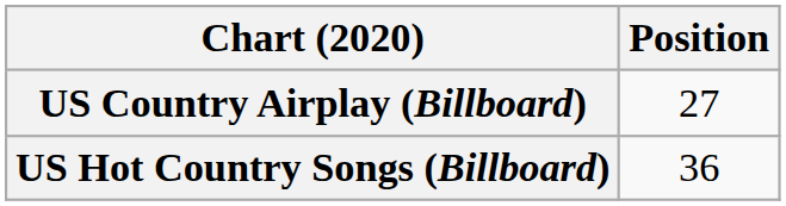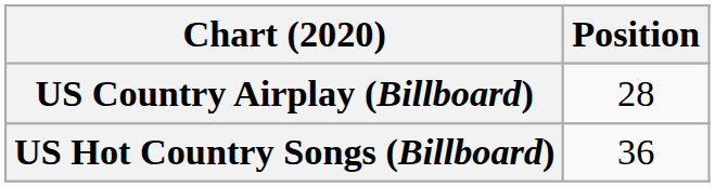 <table class="wikitable sortable plainrowheaders" style="text-align:center">
 <tr>
 <th scope="col">Chart (2020)</th>
 <th scope="col">Position</th>
 </tr>
 <tr>
 <th scope="row">US Country Airplay (<em>Billboard</em>)</th>
-<td>27</td>
+<td>28</td>
 </tr>
 <tr>
 <th scope="row">US Hot Country Songs (<em>Billboard</em>)</th>
 <td>36</td>
 </tr>
 </table>
